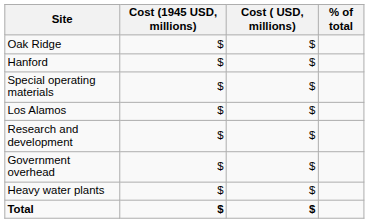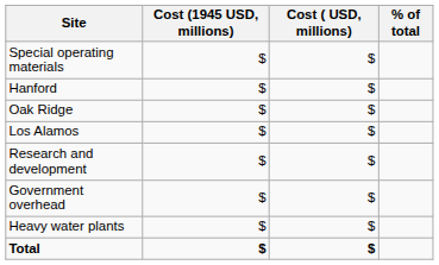 <table class="wikitable" style="float:right; margin-top:0; margin-left:1em; font-size:9pt; line-height:10pt; width:30%;">
 <tr>
 <th>Site</th>
 <th>Cost (1945 USD, millions)</th>
 <th>Cost ( USD, millions)</th>
 <th>% of total</th>
 </tr>
 <tr>
-<td>Oak Ridge</td>
+<td>Special operating materials</td>
 <td style="text-align:right;">$</td>
 <td style="text-align:right;">$</td>
 <td style="text-align:right;"></td>
 </tr>
 <tr>
 <td>Hanford</td>
 <td style="text-align:right;">$</td>
 <td style="text-align:right;">$</td>
 <td style="text-align:right;"></td>
 </tr>
 <tr>
-<td>Special operating materials</td>
+<td>Oak Ridge</td>
 <td style="text-align:right;">$</td>
 <td style="text-align:right;">$</td>
 <td style="text-align:right;"></td>
 </tr>
 <tr>
 <td>Los Alamos</td>
 <td style="text-align:right;">$</td>
 <td style="text-align:right;">$</td>
 <td style="text-align:right;"></td>
 </tr>
 <tr>
 <td>Research and development</td>
 <td style="text-align:right;">$</td>
 <td style="text-align:right;">$</td>
 <td style="text-align:right;"></td>
 </tr>
 <tr>
 <td>Government overhead</td>
 <td style="text-align:right;">$</td>
 <td style="text-align:right;">$</td>
 <td style="text-align:right;"></td>
 </tr>
 <tr>
 <td>Heavy water plants</td>
 <td style="text-align:right;">$</td>
 <td style="text-align:right;">$</td>
 <td style="text-align:right;"></td>
 </tr>
 <tr>
 <td><strong>Total</strong></td>
 <td style="text-align:right;"><strong>$</strong></td>
 <td style="text-align:right;"><strong>$</strong></td>
 </tr>
 </table>
